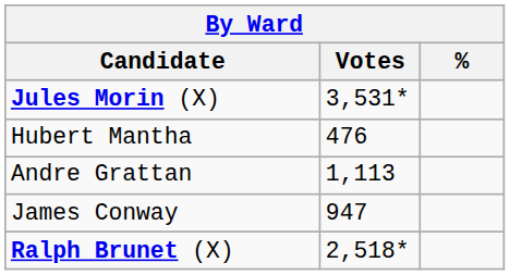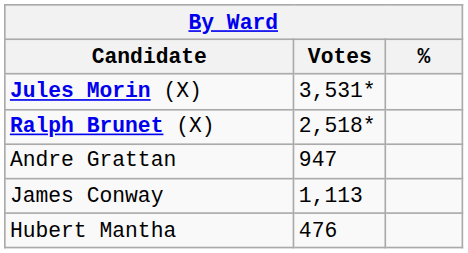 <table class="wikitable">
 <tr>
 <th colspan="3"><a href='#'>By Ward</a></th>
 </tr>
 <tr>
 <th style="width: 170px">Candidate</th>
 <th style="width: 50px">Votes</th>
 <th style="width: 40px">%</th>
 </tr>
 <tr>
 <td><strong><a href='#'>Jules Morin</a></strong> (X)</td>
 <td>3,531*</td>
 <td></td>
 </tr>
 <tr>
+<td><strong><a href='#'>Ralph Brunet</a></strong> (X)</td>
+<td>2,518*</td>
+<td></td>
+</tr>
+<tr>
+<td>Andre Grattan</td>
+<td>947</td>
+<td></td>
+</tr>
+<tr>
+<td>James Conway</td>
+<td>1,113</td>
+<td></td>
+</tr>
+<tr>
 <td>Hubert Mantha</td>
 <td>476</td>
 <td></td>
 </tr>
-<tr>
-<td>Andre Grattan</td>
-<td>1,113</td>
-<td></td>
-</tr>
-<tr>
-<td>James Conway</td>
-<td>947</td>
-<td></td>
-</tr>
-<tr>
-<td><strong><a href='#'>Ralph Brunet</a></strong> (X)</td>
-<td>2,518*</td>
-<td></td>
-</tr>
 </table>
